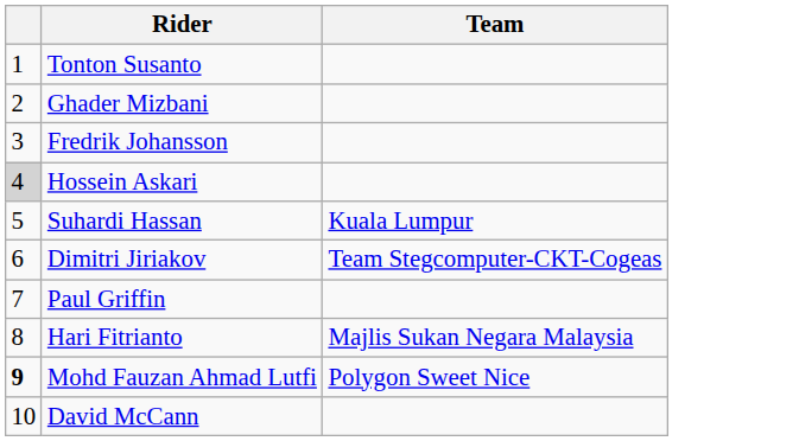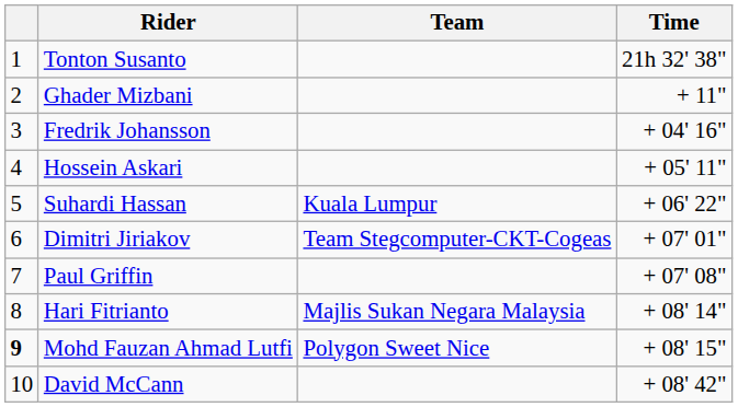 <table class=wikitable>
 <tr>
 <th></th>
 <th>Rider</th>
 <th>Team</th>
+<th>Time</th>
 </tr>
 <tr>
 <td>1</td>
 <td> <a href='#'>Tonton Susanto</a> </td>
 <td></td>
+<td align=right>21h 32' 38"</td>
 </tr>
 <tr>
 <td>2</td>
 <td> <a href='#'>Ghader Mizbani</a></td>
 <td></td>
+<td align=right>+ 11"</td>
 </tr>
 <tr>
 <td>3</td>
 <td> <a href='#'>Fredrik Johansson</a></td>
 <td></td>
+<td align=right>+ 04' 16"</td>
 </tr>
 <tr>
-<td style="background: lightgrey;">4</td>
+<td>4</td>
 <td> <a href='#'>Hossein Askari</a></td>
 <td></td>
+<td align=right>+ 05' 11"</td>
 </tr>
 <tr>
 <td>5</td>
 <td> <a href='#'>Suhardi Hassan</a></td>
 <td><a href='#'>Kuala Lumpur</a></td>
+<td align=right>+ 06' 22"</td>
 </tr>
 <tr>
 <td>6</td>
 <td> <a href='#'>Dimitri Jiriakov</a></td>
 <td><a href='#'>Team Stegcomputer-CKT-Cogeas</a></td>
+<td align=right>+ 07' 01"</td>
 </tr>
 <tr>
 <td>7</td>
 <td> <a href='#'>Paul Griffin</a></td>
 <td></td>
+<td align=right>+ 07' 08"</td>
 </tr>
 <tr>
 <td>8</td>
 <td> <a href='#'>Hari Fitrianto</a></td>
 <td><a href='#'>Majlis Sukan Negara Malaysia</a></td>
+<td align=right>+ 08' 14"</td>
 </tr>
 <tr>
 <td><strong>9</strong></td>
 <td> <a href='#'>Mohd Fauzan Ahmad Lutfi</a></td>
 <td><a href='#'>Polygon Sweet Nice</a></td>
+<td align=right>+ 08' 15"</td>
 </tr>
 <tr>
 <td>10</td>
 <td> <a href='#'>David McCann</a></td>
 <td></td>
+<td align=right>+ 08' 42"</td>
 </tr>
 </table>
